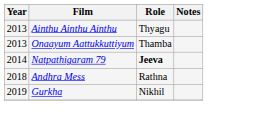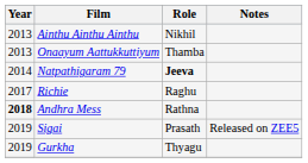 <table class="wikitable sortable" style="background:#f5f5f5;">
 <tr style="background:#B0C4DE;">
 <th>Year</th>
 <th>Film</th>
 <th>Role</th>
 <th class=unsortable>Notes</th>
 </tr>
 <tr>
 <td>2013</td>
 <td><em><a href='#'>Ainthu Ainthu Ainthu</a></em></td>
-<td>Thyagu</td>
+<td>Nikhil</td>
 <td></td>
 </tr>
 <tr>
 <td>2013</td>
 <td><em><a href='#'>Onaayum Aattukkuttiyum</a></em></td>
 <td>Thamba</td>
 <td></td>
 </tr>
 <tr>
 <td>2014</td>
 <td><em><a href='#'>Natpathigaram 79</a></em></td>
 <td><strong>Jeeva</strong></td>
 <td></td>
 </tr>
 <tr>
-<td>2018</td>
+<td>2017</td>
+<td><em><a href='#'>Richie</a></em></td>
+<td>Raghu</td>
+<td></td>
+</tr>
+<tr>
+<td><strong>2018</strong></td>
 <td><em><a href='#'>Andhra Mess</a></em></td>
 <td>Rathna</td>
 <td></td>
 </tr>
 <tr>
 <td>2019</td>
+<td><em><a href='#'>Sigai</a></em></td>
+<td>Prasath</td>
+<td>Released on <a href='#'>ZEE5</a></td>
+</tr>
+<tr>
+<td>2019</td>
 <td><em><a href='#'>Gurkha</a></em></td>
-<td>Nikhil</td>
+<td>Thyagu</td>
 <td></td>
 </tr>
 <tr>
 </tr>
 </table>
